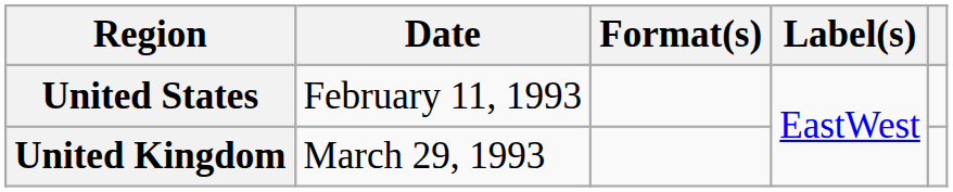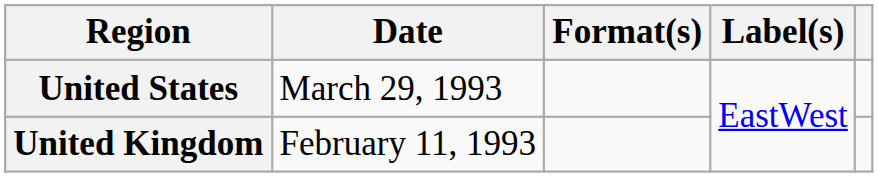 <table class="wikitable plainrowheaders">
 <tr>
 <th scope="col">Region</th>
 <th scope="col">Date</th>
 <th scope="col">Format(s)</th>
 <th scope="col">Label(s)</th>
 <th scope="col"></th>
 </tr>
 <tr>
 <th scope="row">United States</th>
-<td>February 11, 1993</td>
+<td>March 29, 1993</td>
 <td></td>
 <td rowspan="2"><a href='#'>EastWest</a></td>
 <td></td>
 </tr>
 <tr>
 <th scope="row">United Kingdom</th>
-<td>March 29, 1993</td>
+<td>February 11, 1993</td>
 <td></td>
 <td></td>
 </tr>
 </table>
